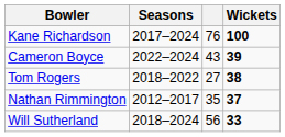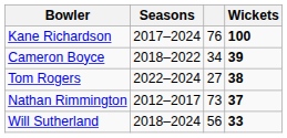 <table class="wikitable">
 <tr>
 <th>Bowler</th>
 <th>Seasons</th>
 <th></th>
 <th>Wickets</th>
 </tr>
 <tr>
 <td><a href='#'>Kane Richardson</a></td>
 <td>2017–2024</td>
 <td>76</td>
 <td><strong>100</strong></td>
 </tr>
 <tr>
 <td><a href='#'>Cameron Boyce</a></td>
-<td>2022–2024</td>
-<td>43</td>
+<td>2018–2022</td>
+<td>34</td>
 <td><strong>39</strong></td>
 </tr>
 <tr>
 <td><a href='#'>Tom Rogers</a></td>
-<td>2018–2022</td>
+<td>2022–2024</td>
 <td>27</td>
 <td><strong>38</strong></td>
 </tr>
 <tr>
 <td><a href='#'>Nathan Rimmington</a></td>
 <td>2012–2017</td>
-<td>35</td>
+<td>73</td>
 <td><strong>37</strong></td>
 </tr>
 <tr>
 <td><a href='#'>Will Sutherland</a></td>
 <td>2018–2024</td>
 <td>56</td>
 <td><strong>33</strong></td>
 </tr>
 </table>
